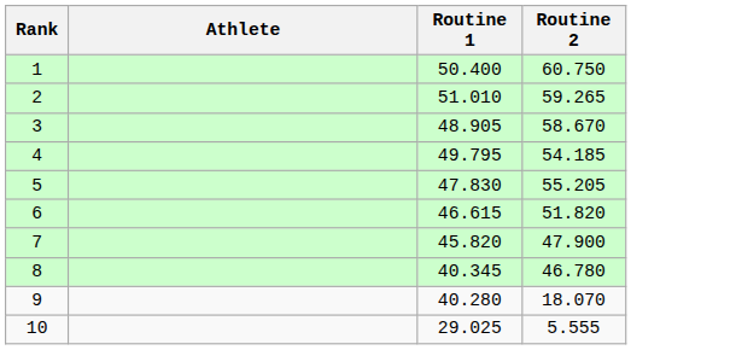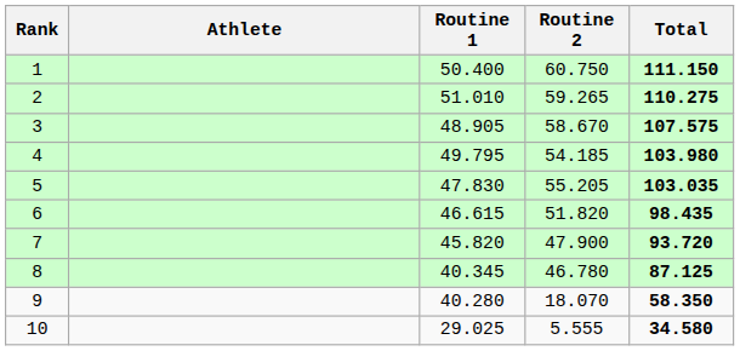 <table class=wikitable style="text-align:center">
 <tr>
 <th width=40>Rank</th>
 <th width=250>Athlete</th>
 <th width=70>Routine 1</th>
 <th width=70>Routine 2</th>
+<th width=70>Total</th>
 </tr>
 <tr bgcolor="ccffcc">
 <td>1</td>
 <td align=left></td>
 <td>50.400</td>
 <td>60.750</td>
+<td><strong>111.150</strong></td>
 </tr>
 <tr bgcolor="ccffcc">
 <td>2</td>
 <td align=left></td>
 <td>51.010</td>
 <td>59.265</td>
+<td><strong>110.275</strong></td>
 </tr>
 <tr bgcolor="ccffcc">
 <td>3</td>
 <td align=left></td>
 <td>48.905</td>
 <td>58.670</td>
+<td><strong>107.575</strong></td>
 </tr>
 <tr bgcolor="ccffcc">
 <td>4</td>
 <td align=left></td>
 <td>49.795</td>
 <td>54.185</td>
+<td><strong>103.980</strong></td>
 </tr>
 <tr bgcolor="ccffcc">
 <td>5</td>
 <td align=left></td>
 <td>47.830</td>
 <td>55.205</td>
+<td><strong>103.035</strong></td>
 </tr>
 <tr bgcolor="ccffcc">
 <td>6</td>
 <td align=left></td>
 <td>46.615</td>
 <td>51.820</td>
+<td><strong>98.435</strong></td>
 </tr>
 <tr bgcolor="ccffcc">
 <td>7</td>
 <td align=left></td>
 <td>45.820</td>
 <td>47.900</td>
+<td><strong>93.720</strong></td>
 </tr>
 <tr bgcolor="ccffcc">
 <td>8</td>
 <td align=left></td>
 <td>40.345</td>
 <td>46.780</td>
+<td><strong>87.125</strong></td>
 </tr>
 <tr>
 <td>9</td>
 <td align=left></td>
 <td>40.280</td>
 <td>18.070</td>
+<td><strong>58.350</strong></td>
 </tr>
 <tr>
 <td>10</td>
 <td align=left></td>
 <td>29.025</td>
 <td>5.555</td>
+<td><strong>34.580</strong></td>
 </tr>
 </table>
